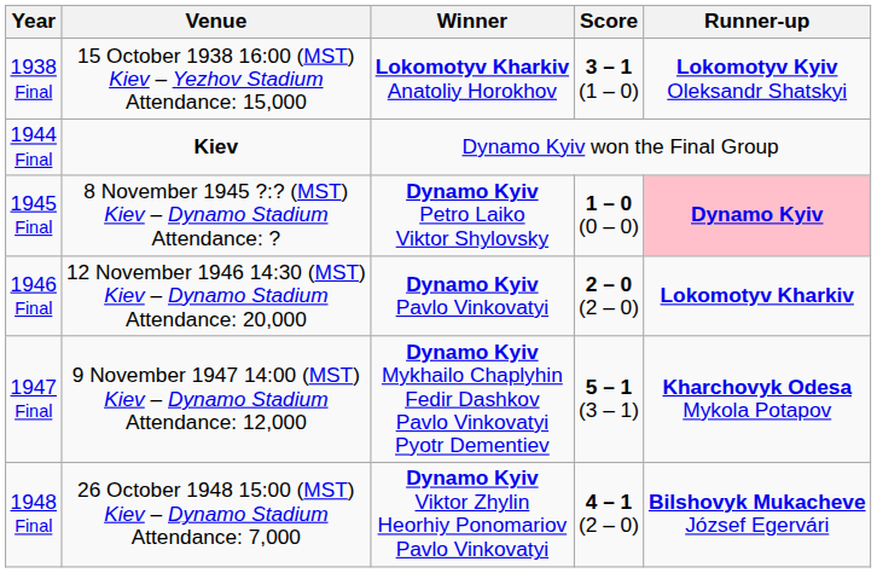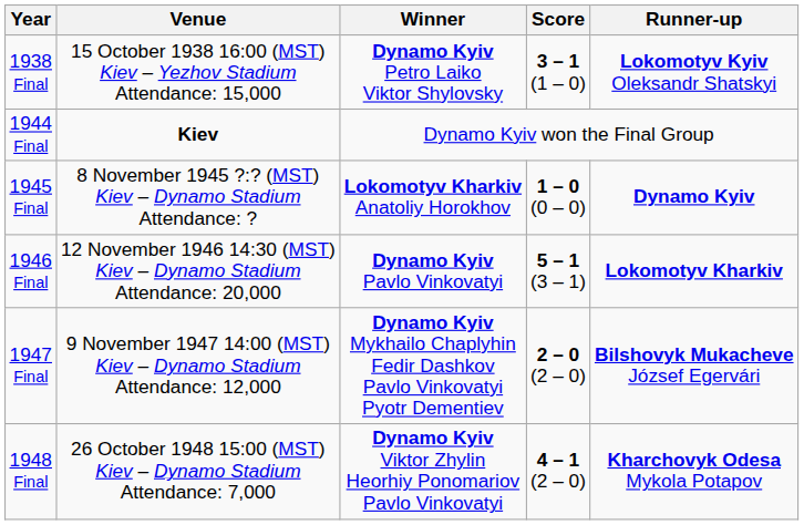 <table class="wikitable" style="text-align: center;">
 <tr>
 <th>Year</th>
 <th>Venue</th>
 <th>Winner</th>
 <th>Score</th>
 <th>Runner-up</th>
 </tr>
 <tr>
 <td><a href='#'>1938</a><br><small><a href='#'>Final</a></small></td>
 <td>15 October 1938 16:00 (<a href='#'>MST</a>) <br> <em><a href='#'>Kiev</a> – <a href='#'>Yezhov Stadium</a></em> <br>Attendance: 15,000</td>
-<td><strong><a href='#'>Lokomotyv Kharkiv</a></strong> <br><a href='#'>Anatoliy Horokhov</a> </td>
+<td><strong><a href='#'>Dynamo Kyiv</a></strong> <br><a href='#'>Petro Laiko</a> <br><a href='#'>Viktor Shylovsky</a> </td>
 <td><strong>3 – 1</strong><br> (1 – 0)<br></td>
 <td><strong><a href='#'>Lokomotyv Kyiv</a></strong> <br><a href='#'>Oleksandr Shatskyi</a> </td>
 </tr>
 <tr>
 <td><a href='#'>1944</a><br><small><a href='#'>Final</a></small></td>
 <td><strong>Kiev</strong></td>
 <td colspan=3><a href='#'>Dynamo Kyiv</a> won the Final Group</td>
 </tr>
 <tr>
 <td><a href='#'>1945</a><br><small><a href='#'>Final</a></small></td>
 <td>8 November 1945 ?:? (<a href='#'>MST</a>) <br> <em><a href='#'>Kiev</a> – <a href='#'>Dynamo Stadium</a></em> <br>Attendance: ?</td>
-<td><strong><a href='#'>Dynamo Kyiv</a></strong> <br><a href='#'>Petro Laiko</a> <br><a href='#'>Viktor Shylovsky</a> </td>
+<td><strong><a href='#'>Lokomotyv Kharkiv</a></strong> <br><a href='#'>Anatoliy Horokhov</a> </td>
 <td><strong>1 – 0</strong><br> (0 – 0)<br></td>
-<td style="background: pink;"><strong><a href='#'>Dynamo Kyiv</a></strong></td>
+<td><strong><a href='#'>Dynamo Kyiv</a></strong></td>
 </tr>
 <tr>
 <td><a href='#'>1946</a><br><small><a href='#'>Final</a></small></td>
 <td>12 November 1946 14:30 (<a href='#'>MST</a>) <br> <em><a href='#'>Kiev</a> – <a href='#'>Dynamo Stadium</a></em> <br>Attendance: 20,000</td>
 <td><strong><a href='#'>Dynamo Kyiv</a></strong> <br><a href='#'>Pavlo Vinkovatyi</a> </td>
-<td><strong>2 – 0</strong><br> (2 – 0)<br></td>
+<td><strong>5 – 1</strong><br> (3 – 1)<br></td>
 <td><strong><a href='#'>Lokomotyv Kharkiv</a></strong></td>
 </tr>
 <tr>
 <td><a href='#'>1947</a><br><small><a href='#'>Final</a></small></td>
 <td>9 November 1947 14:00 (<a href='#'>MST</a>) <br> <em><a href='#'>Kiev</a> – <a href='#'>Dynamo Stadium</a></em> <br>Attendance: 12,000</td>
 <td><strong><a href='#'>Dynamo Kyiv</a></strong> <br><a href='#'>Mykhailo Chaplyhin</a> <br><a href='#'>Fedir Dashkov</a> <br><a href='#'>Pavlo Vinkovatyi</a> <br><a href='#'>Pyotr Dementiev</a> </td>
-<td><strong>5 – 1</strong><br> (3 – 1)<br></td>
-<td><strong><a href='#'>Kharchovyk Odesa</a></strong> <br><a href='#'>Mykola Potapov</a> </td>
+<td><strong>2 – 0</strong><br> (2 – 0)<br></td>
+<td><strong><a href='#'>Bilshovyk Mukacheve</a></strong> <br><a href='#'>József Egervári</a> </td>
 </tr>
 <tr>
 <td><a href='#'>1948</a><br><small><a href='#'>Final</a></small></td>
 <td>26 October 1948 15:00 (<a href='#'>MST</a>) <br> <em><a href='#'>Kiev</a> – <a href='#'>Dynamo Stadium</a></em> <br>Attendance: 7,000</td>
 <td><strong><a href='#'>Dynamo Kyiv</a></strong> <br><a href='#'>Viktor Zhylin</a> <br><a href='#'>Heorhiy Ponomariov</a> <br><a href='#'>Pavlo Vinkovatyi</a> </td>
 <td><strong>4 – 1</strong><br> (2 – 0)<br></td>
-<td><strong><a href='#'>Bilshovyk Mukacheve</a></strong> <br><a href='#'>József Egervári</a> </td>
+<td><strong><a href='#'>Kharchovyk Odesa</a></strong> <br><a href='#'>Mykola Potapov</a> </td>
 </tr>
 </table>
